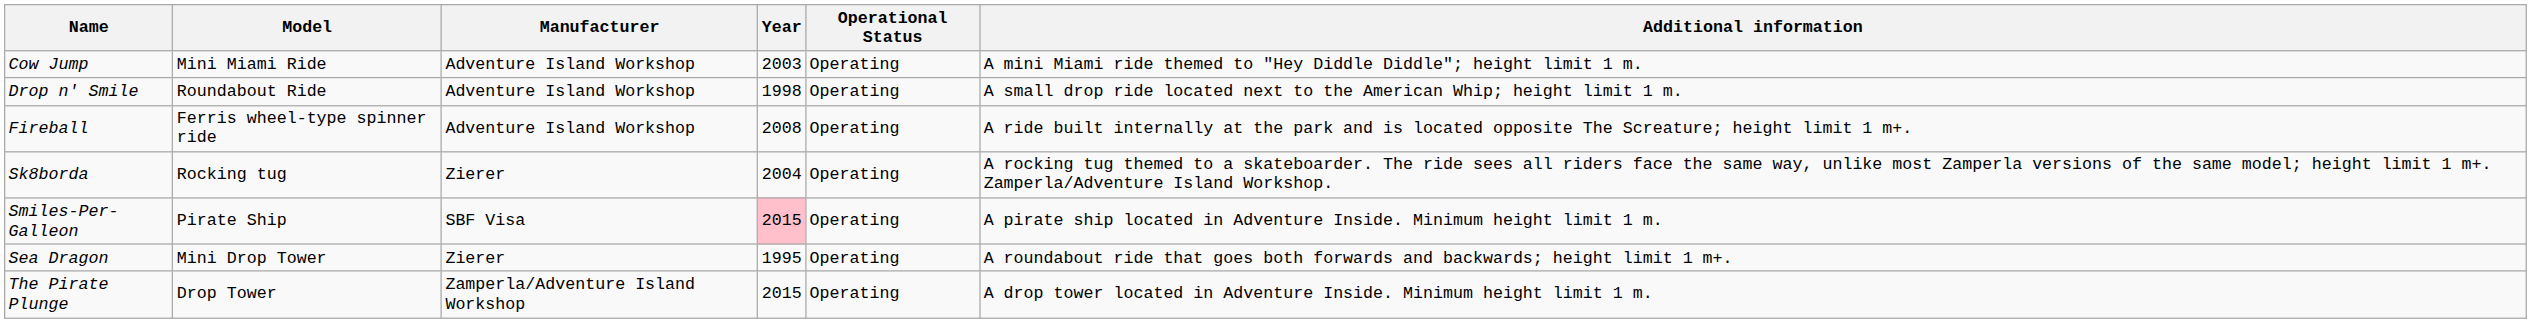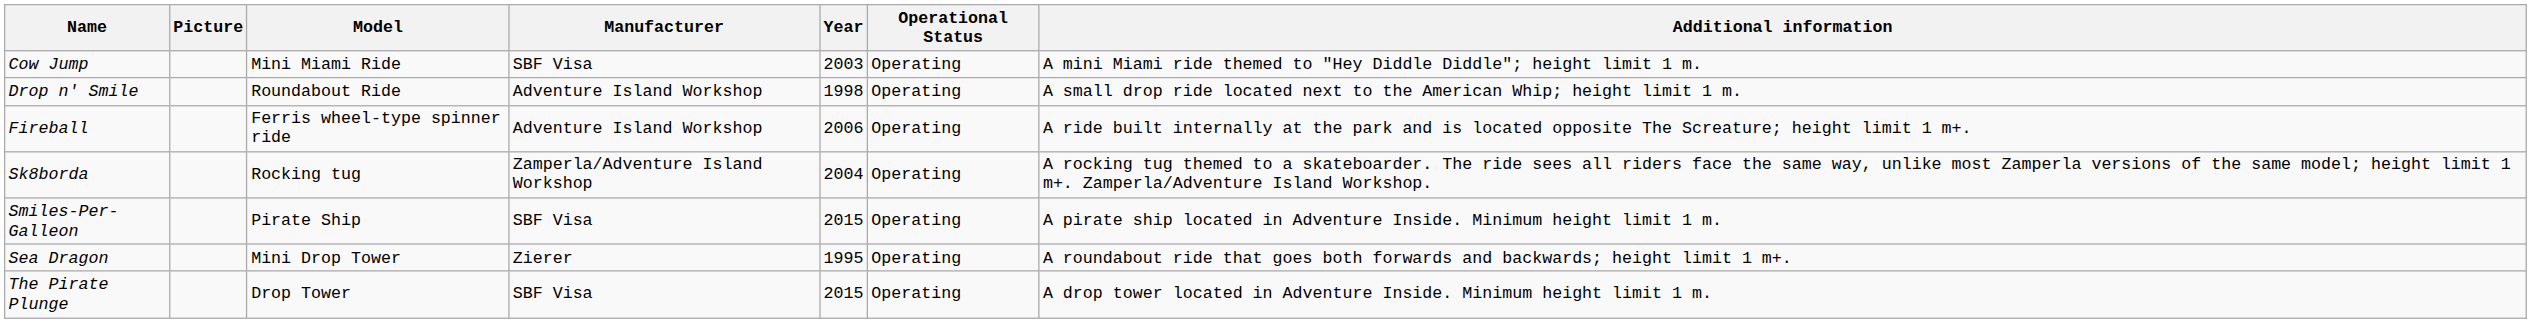 <table class="wikitable sortable">
 <tr>
 <th>Name</th>
+<th class="unsortable">Picture</th>
 <th>Model</th>
 <th>Manufacturer</th>
 <th>Year</th>
 <th class="unsortable">Operational Status</th>
 <th class="unsortable">Additional information</th>
 </tr>
 <tr>
 <td><em>Cow Jump</em></td>
+<td></td>
 <td>Mini Miami Ride</td>
-<td>Adventure Island Workshop</td>
+<td>SBF Visa</td>
 <td>2003</td>
 <td>Operating</td>
 <td>A mini Miami ride themed to "Hey Diddle Diddle"; height limit 1 m.</td>
 </tr>
 <tr>
 <td><em>Drop n' Smile</em></td>
+<td></td>
 <td>Roundabout Ride</td>
 <td>Adventure Island Workshop</td>
 <td>1998</td>
 <td>Operating</td>
 <td>A small drop ride located next to the American Whip; height limit 1 m.</td>
 </tr>
 <tr>
 <td><em>Fireball</em></td>
+<td></td>
 <td>Ferris wheel-type spinner ride</td>
 <td>Adventure Island Workshop</td>
-<td>2008</td>
+<td>2006</td>
 <td>Operating</td>
 <td>A ride built internally at the park and is located opposite The Screature; height limit 1 m+.</td>
 </tr>
 <tr>
 <td><em>Sk8borda</em></td>
+<td></td>
 <td>Rocking tug</td>
-<td>Zierer</td>
+<td>Zamperla/Adventure Island Workshop</td>
 <td>2004</td>
 <td>Operating</td>
 <td>A rocking tug themed to a skateboarder. The ride sees all riders face the same way, unlike most Zamperla versions of the same model; height limit 1 m+. Zamperla/Adventure Island Workshop.</td>
 </tr>
 <tr>
 <td><em>Smiles-Per-Galleon</em></td>
+<td></td>
 <td>Pirate Ship</td>
 <td>SBF Visa</td>
-<td style="background: pink;">2015</td>
+<td>2015</td>
 <td>Operating</td>
 <td>A pirate ship located in Adventure Inside. Minimum height limit 1 m.</td>
 </tr>
 <tr>
 <td><em>Sea Dragon</em></td>
+<td></td>
 <td>Mini Drop Tower</td>
 <td>Zierer</td>
 <td>1995</td>
 <td>Operating</td>
 <td>A roundabout ride that goes both forwards and backwards; height limit 1 m+.</td>
 </tr>
 <tr>
 <td><em>The Pirate Plunge</em></td>
+<td></td>
 <td>Drop Tower</td>
-<td>Zamperla/Adventure Island Workshop</td>
+<td>SBF Visa</td>
 <td>2015</td>
 <td>Operating</td>
 <td>A drop tower located in Adventure Inside. Minimum height limit 1 m.</td>
 </tr>
 </table>
